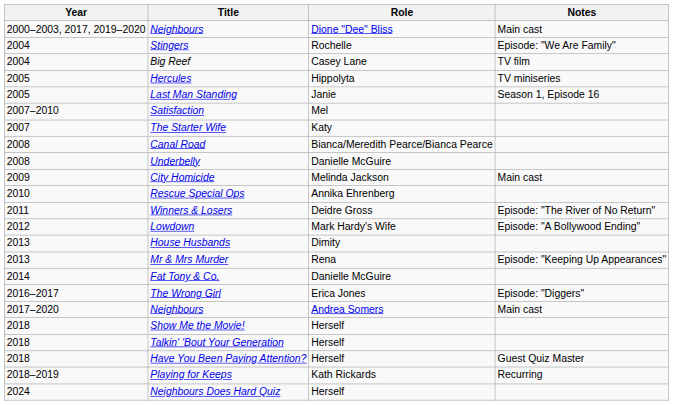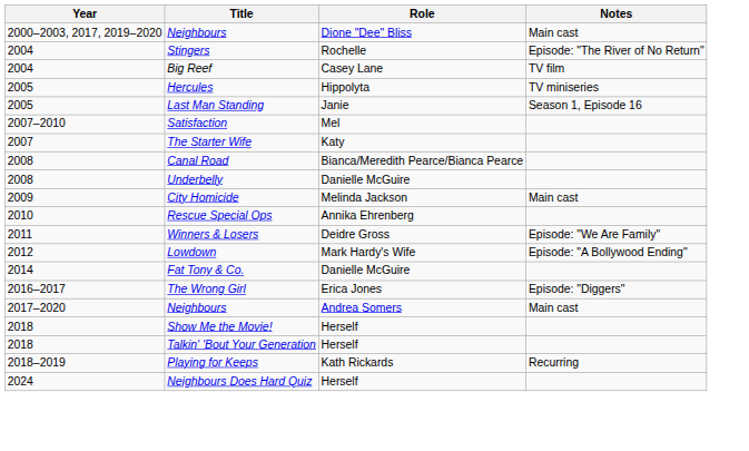 <table class="wikitable plainrowheaders sortable">
 <tr>
 <th scope="col">Year</th>
 <th scope="col">Title</th>
 <th scope="col">Role</th>
 <th class="unsortable">Notes</th>
 </tr>
 <tr>
 <td>2000–2003, 2017, 2019–2020</td>
 <td><em><a href='#'>Neighbours</a></em></td>
 <td><a href='#'>Dione "Dee" Bliss</a></td>
 <td>Main cast</td>
 </tr>
 <tr>
 <td>2004</td>
 <td><em><a href='#'>Stingers</a></em></td>
 <td>Rochelle</td>
-<td>Episode: "We Are Family"</td>
+<td>Episode: "The River of No Return"</td>
 </tr>
 <tr>
 <td>2004</td>
 <td><em>Big Reef</em></td>
 <td>Casey Lane</td>
 <td>TV film</td>
 </tr>
 <tr>
 <td>2005</td>
 <td><em><a href='#'>Hercules</a></em></td>
 <td>Hippolyta</td>
 <td>TV miniseries</td>
 </tr>
 <tr>
 <td>2005</td>
 <td><em><a href='#'>Last Man Standing</a></em></td>
 <td>Janie</td>
 <td>Season 1, Episode 16</td>
 </tr>
 <tr>
 <td>2007–2010</td>
 <td><em><a href='#'>Satisfaction</a></em></td>
 <td>Mel</td>
 <td></td>
 </tr>
 <tr>
 <td>2007</td>
 <td><em><a href='#'>The Starter Wife</a></em></td>
 <td>Katy</td>
 <td></td>
 </tr>
 <tr>
 <td>2008</td>
 <td><em><a href='#'>Canal Road</a></em></td>
 <td>Bianca/Meredith Pearce/Bianca Pearce</td>
 <td></td>
 </tr>
 <tr>
 <td>2008</td>
 <td><em><a href='#'>Underbelly</a></em></td>
 <td>Danielle McGuire</td>
 <td></td>
 </tr>
 <tr>
 <td>2009</td>
 <td><em><a href='#'>City Homicide</a></em></td>
 <td>Melinda Jackson</td>
 <td>Main cast</td>
 </tr>
 <tr>
 <td>2010</td>
 <td><em><a href='#'>Rescue Special Ops</a></em></td>
 <td>Annika Ehrenberg</td>
 <td></td>
 </tr>
 <tr>
 <td>2011</td>
 <td><em><a href='#'>Winners & Losers</a></em></td>
 <td>Deidre Gross</td>
-<td>Episode: "The River of No Return"</td>
+<td>Episode: "We Are Family"</td>
 </tr>
 <tr>
 <td>2012</td>
 <td><em><a href='#'>Lowdown</a></em></td>
 <td>Mark Hardy's Wife</td>
 <td>Episode: "A Bollywood Ending"</td>
-</tr>
-<tr>
-<td>2013</td>
-<td><em><a href='#'>House Husbands</a></em></td>
-<td>Dimity</td>
-<td></td>
-</tr>
-<tr>
-<td>2013</td>
-<td><em><a href='#'>Mr & Mrs Murder</a></em></td>
-<td>Rena</td>
-<td>Episode: "Keeping Up Appearances"</td>
 </tr>
 <tr>
 <td>2014</td>
 <td><em><a href='#'>Fat Tony & Co.</a></em></td>
 <td>Danielle McGuire</td>
 <td></td>
 </tr>
 <tr>
 <td>2016–2017</td>
 <td><em><a href='#'>The Wrong Girl</a></em></td>
 <td>Erica Jones</td>
 <td>Episode: "Diggers"</td>
 </tr>
 <tr>
 <td>2017–2020</td>
 <td><em><a href='#'>Neighbours</a></em></td>
 <td><a href='#'>Andrea Somers</a></td>
 <td>Main cast</td>
 </tr>
 <tr>
 <td>2018</td>
 <td><em><a href='#'>Show Me the Movie!</a></em></td>
 <td>Herself</td>
 <td></td>
 </tr>
 <tr>
 <td>2018</td>
 <td><em><a href='#'>Talkin' 'Bout Your Generation</a></em></td>
 <td>Herself</td>
 <td></td>
 </tr>
 <tr>
-<td>2018</td>
-<td><em><a href='#'>Have You Been Paying Attention?</a></em></td>
-<td>Herself</td>
-<td>Guest Quiz Master</td>
-</tr>
-<tr>
 <td>2018–2019</td>
 <td><em><a href='#'>Playing for Keeps</a></em></td>
 <td>Kath Rickards</td>
 <td>Recurring</td>
 </tr>
 <tr>
 <td>2024</td>
 <td><em><a href='#'>Neighbours Does Hard Quiz</a></em></td>
 <td>Herself</td>
 <td></td>
 </tr>
 </table>
